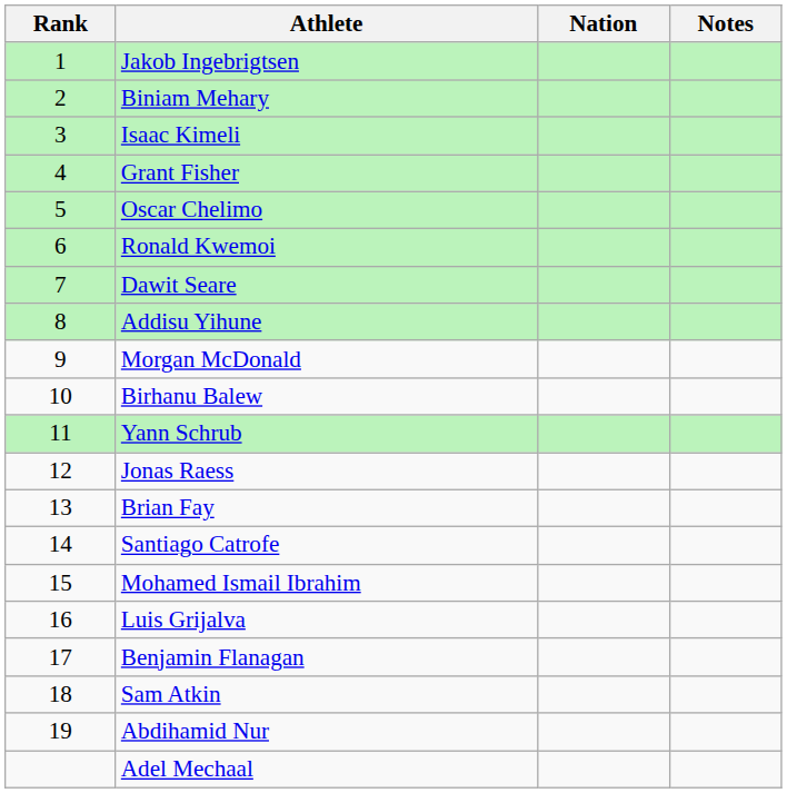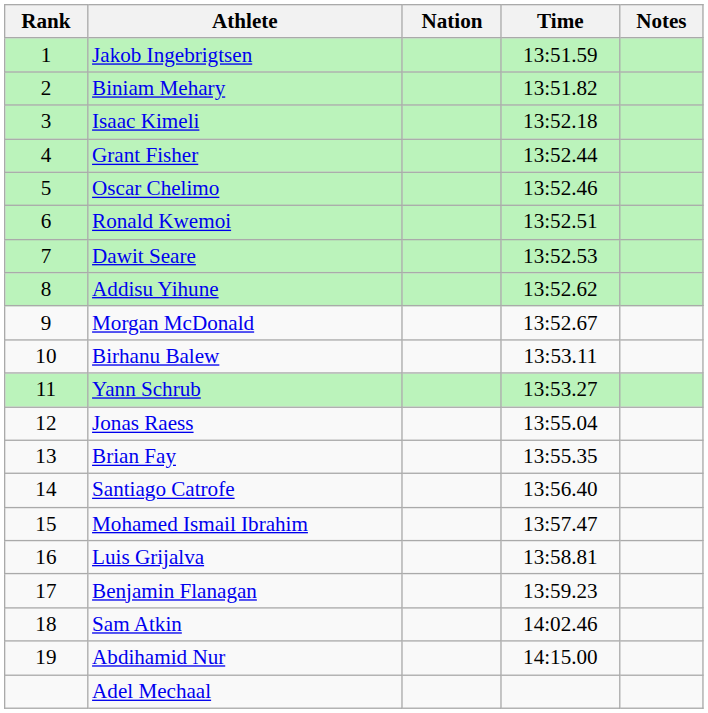 <table class="wikitable sortable" style="text-align:center;width: 60%;">
 <tr>
 <th>Rank</th>
 <th>Athlete</th>
 <th>Nation</th>
+<th>Time</th>
 <th>Notes</th>
 </tr>
 <tr bgcolor=bbf3bb>
 <td>1</td>
 <td align=left><a href='#'>Jakob Ingebrigtsen</a></td>
 <td align=left></td>
+<td>13:51.59</td>
 <td></td>
 </tr>
 <tr bgcolor=bbf3bb>
 <td>2</td>
 <td align=left><a href='#'>Biniam Mehary</a></td>
 <td align=left></td>
+<td>13:51.82</td>
 <td></td>
 </tr>
 <tr bgcolor=bbf3bb>
 <td>3</td>
 <td align=left><a href='#'>Isaac Kimeli</a></td>
 <td align=left></td>
+<td>13:52.18</td>
 <td></td>
 </tr>
 <tr bgcolor=bbf3bb>
 <td>4</td>
 <td align=left><a href='#'>Grant Fisher</a></td>
 <td align=left></td>
+<td>13:52.44</td>
 <td></td>
 </tr>
 <tr bgcolor=bbf3bb>
 <td>5</td>
 <td align=left><a href='#'>Oscar Chelimo</a></td>
 <td align=left></td>
+<td>13:52.46</td>
 <td></td>
 </tr>
 <tr bgcolor=bbf3bb>
 <td>6</td>
 <td align=left><a href='#'>Ronald Kwemoi</a></td>
 <td align=left></td>
+<td>13:52.51</td>
 <td></td>
 </tr>
 <tr bgcolor=bbf3bb>
 <td>7</td>
 <td align=left><a href='#'>Dawit Seare</a></td>
 <td align=left></td>
+<td>13:52.53</td>
 <td></td>
 </tr>
 <tr bgcolor=bbf3bb>
 <td>8</td>
 <td align=left><a href='#'>Addisu Yihune</a></td>
 <td align=left></td>
+<td>13:52.62</td>
 <td></td>
 </tr>
 <tr>
 <td>9</td>
 <td align=left><a href='#'>Morgan McDonald</a></td>
 <td align=left></td>
+<td>13:52.67</td>
 <td></td>
 </tr>
 <tr>
 <td>10</td>
 <td align=left><a href='#'>Birhanu Balew</a></td>
 <td align=left></td>
+<td>13:53.11</td>
 <td></td>
 </tr>
 <tr bgcolor=bbf3bb>
 <td>11</td>
 <td align=left><a href='#'>Yann Schrub</a></td>
 <td align=left></td>
+<td>13:53.27</td>
 <td></td>
 </tr>
 <tr>
 <td>12</td>
 <td align=left><a href='#'>Jonas Raess</a></td>
 <td align=left></td>
+<td>13:55.04</td>
 <td></td>
 </tr>
 <tr>
 <td>13</td>
 <td align=left><a href='#'>Brian Fay</a></td>
 <td align=left></td>
+<td>13:55.35</td>
 <td></td>
 </tr>
 <tr>
 <td>14</td>
 <td align=left><a href='#'>Santiago Catrofe</a></td>
 <td align=left></td>
+<td>13:56.40</td>
 <td></td>
 </tr>
 <tr>
 <td>15</td>
 <td align=left><a href='#'>Mohamed Ismail Ibrahim</a></td>
 <td align=left></td>
+<td>13:57.47</td>
 <td></td>
 </tr>
 <tr>
 <td>16</td>
 <td align=left><a href='#'>Luis Grijalva</a></td>
 <td align=left></td>
+<td>13:58.81</td>
 <td></td>
 </tr>
 <tr>
 <td>17</td>
 <td align=left><a href='#'>Benjamin Flanagan</a></td>
 <td align=left></td>
+<td>13:59.23</td>
 <td></td>
 </tr>
 <tr>
 <td>18</td>
 <td align=left><a href='#'>Sam Atkin</a></td>
 <td align=left></td>
+<td>14:02.46</td>
 <td></td>
 </tr>
 <tr>
 <td>19</td>
 <td align=left><a href='#'>Abdihamid Nur</a></td>
 <td align=left></td>
+<td>14:15.00</td>
 <td></td>
 </tr>
 <tr>
 <td></td>
 <td align=left><a href='#'>Adel Mechaal</a></td>
 <td align=left></td>
 <td></td>
+<td></td>
 </tr>
 </table>
